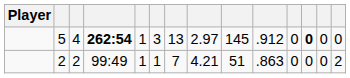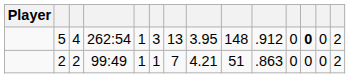 <table class="wikitable sortable" style="text-align:center;">
 <tr>
 <th>Player</th>
 <th></th>
 <th></th>
 <th></th>
 <th></th>
 <th></th>
 <th></th>
 <th></th>
 <th></th>
 <th></th>
 <th></th>
 <th></th>
 <th></th>
 <th></th>
 </tr>
 <tr>
 <td></td>
 <td>5</td>
 <td>4</td>
-<td><strong>262:54</strong></td>
+<td>262:54</td>
 <td>1</td>
 <td>3</td>
 <td>13</td>
-<td>2.97</td>
-<td>145</td>
+<td>3.95</td>
+<td>148</td>
 <td>.912</td>
 <td>0</td>
 <td><strong>0</strong></td>
 <td>0</td>
-<td>0</td>
+<td>2</td>
 </tr>
 <tr>
 <td></td>
 <td>2</td>
 <td>2</td>
 <td>99:49</td>
 <td>1</td>
 <td>1</td>
 <td>7</td>
 <td>4.21</td>
 <td>51</td>
 <td>.863</td>
 <td>0</td>
 <td>0</td>
 <td>0</td>
 <td>2</td>
 </tr>
 </table>
